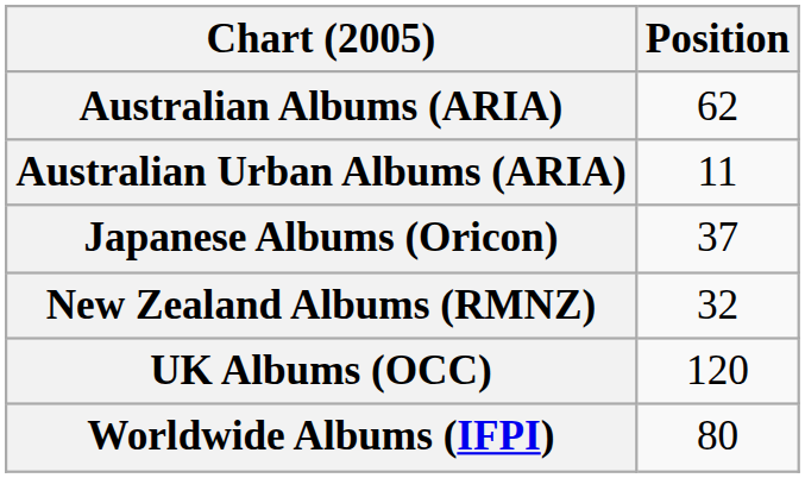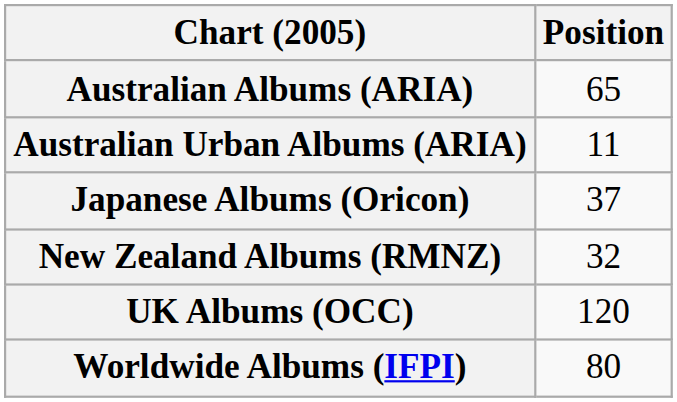 <table class="wikitable sortable plainrowheaders" style="text-align:center">
 <tr>
 <th scope="col">Chart (2005)</th>
 <th scope="col">Position</th>
 </tr>
 <tr>
 <th scope="row">Australian Albums (ARIA)</th>
-<td>62</td>
+<td>65</td>
 </tr>
 <tr>
 <th scope="row">Australian Urban Albums (ARIA)</th>
 <td>11</td>
 </tr>
 <tr>
 <th scope="row">Japanese Albums (Oricon)</th>
 <td>37</td>
 </tr>
 <tr>
 <th scope="row">New Zealand Albums (RMNZ)</th>
 <td>32</td>
 </tr>
 <tr>
 <th scope="row">UK Albums (OCC)</th>
 <td>120</td>
 </tr>
 <tr>
 <th scope="row">Worldwide Albums (<a href='#'>IFPI</a>)</th>
 <td>80</td>
 </tr>
 </table>
